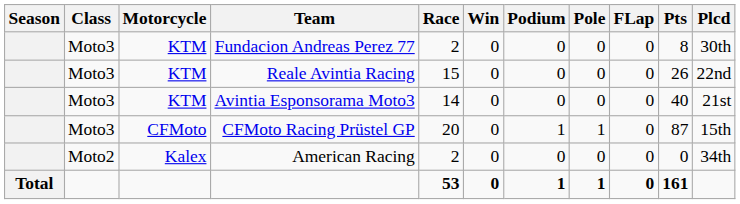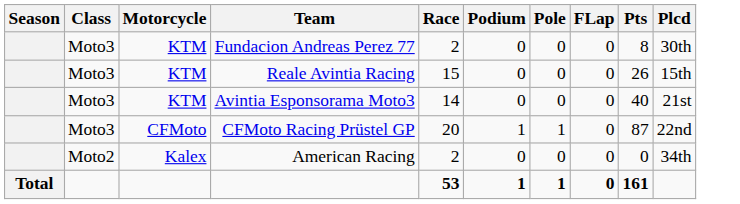 <table class="wikitable" style=text-align:right>
 <tr>
 <th>Season</th>
 <th>Class</th>
 <th>Motorcycle</th>
 <th>Team</th>
 <th>Race</th>
-<th>Win</th>
 <th>Podium</th>
 <th>Pole</th>
 <th>FLap</th>
 <th>Pts</th>
 <th>Plcd</th>
 </tr>
 <tr>
 <th></th>
 <td>Moto3</td>
 <td><a href='#'>KTM</a></td>
 <td><a href='#'>Fundacion Andreas Perez 77</a></td>
 <td>2</td>
 <td>0</td>
 <td>0</td>
 <td>0</td>
-<td>0</td>
 <td>8</td>
 <td>30th</td>
 </tr>
 <tr align="right">
 <th></th>
 <td>Moto3</td>
 <td><a href='#'>KTM</a></td>
 <td><a href='#'>Reale Avintia Racing</a></td>
 <td>15</td>
 <td>0</td>
 <td>0</td>
 <td>0</td>
-<td>0</td>
 <td>26</td>
-<td>22nd</td>
+<td>15th</td>
 </tr>
 <tr align="right">
 <th></th>
 <td>Moto3</td>
 <td><a href='#'>KTM</a></td>
 <td><a href='#'>Avintia Esponsorama Moto3</a></td>
 <td>14</td>
-<td>0</td>
 <td>0</td>
 <td>0</td>
 <td>0</td>
 <td>40</td>
 <td>21st</td>
 </tr>
 <tr align="right">
 <th></th>
 <td>Moto3</td>
 <td><a href='#'>CFMoto</a></td>
 <td><a href='#'>CFMoto Racing Prüstel GP</a></td>
 <td>20</td>
-<td>0</td>
 <td>1</td>
 <td>1</td>
 <td>0</td>
 <td>87</td>
-<td>15th</td>
+<td>22nd</td>
 </tr>
 <tr align="right">
 <th></th>
 <td>Moto2</td>
 <td><a href='#'>Kalex</a></td>
 <td>American Racing</td>
 <td>2</td>
-<td>0</td>
 <td>0</td>
 <td>0</td>
 <td>0</td>
 <td>0</td>
 <td>34th</td>
 </tr>
 <tr>
 <th>Total</th>
 <td></td>
 <td></td>
 <td></td>
 <td><strong>53</strong></td>
-<td><strong>0</strong></td>
 <td><strong>1</strong></td>
 <td><strong>1</strong></td>
 <td><strong>0</strong></td>
 <td><strong>161</strong></td>
 <td></td>
 </tr>
 </table>
